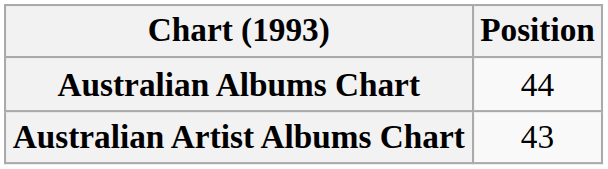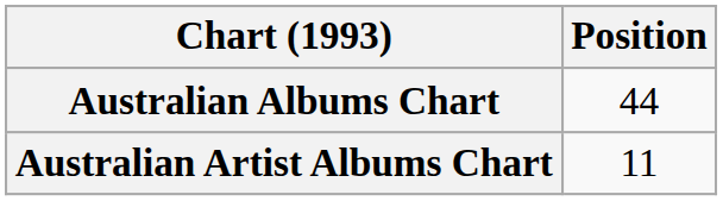 <table class="wikitable sortable plainrowheaders" style="text-align:center">
 <tr>
 <th scope="col">Chart (1993)</th>
 <th scope="col">Position</th>
 </tr>
 <tr>
 <th scope="row">Australian Albums Chart</th>
 <td>44</td>
 </tr>
 <tr>
 <th scope="row">Australian Artist Albums Chart</th>
-<td>43</td>
+<td>11</td>
 </tr>
 </table>
